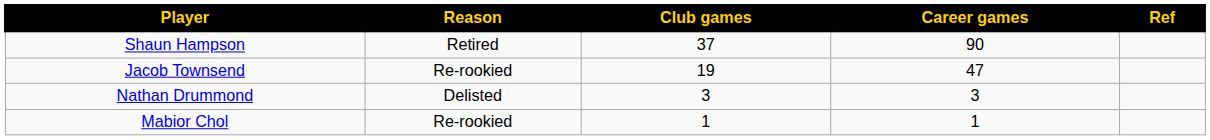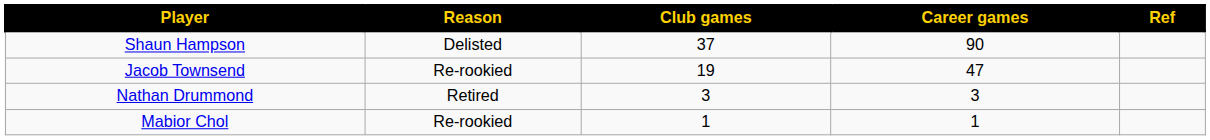 <table class="wikitable" style="text-align:center; font-size:100%; width:60%;">
 <tr>
 <th style="background:black; color:#FED102; border: solid black 2px;">Player</th>
 <th style="background:black; color:#FED102; border: solid black 2px;">Reason</th>
 <th style="background:black; color:#FED102; border: solid black 2px;">Club games</th>
 <th style="background:black; color:#FED102; border: solid black 2px;">Career games</th>
 <th style="background:black; color:#FED102; border: solid black 2px;">Ref</th>
 </tr>
 <tr>
 <td><a href='#'>Shaun Hampson</a></td>
-<td>Retired</td>
+<td>Delisted</td>
 <td>37</td>
 <td>90</td>
 <td></td>
 </tr>
 <tr>
 <td><a href='#'>Jacob Townsend</a></td>
 <td>Re-rookied</td>
 <td>19</td>
 <td>47</td>
 <td></td>
 </tr>
 <tr>
 <td><a href='#'>Nathan Drummond</a></td>
-<td>Delisted</td>
+<td>Retired</td>
 <td>3</td>
 <td>3</td>
 <td></td>
 </tr>
 <tr>
 <td><a href='#'>Mabior Chol</a></td>
 <td>Re-rookied</td>
 <td>1</td>
 <td>1</td>
 <td></td>
 </tr>
 </table>
